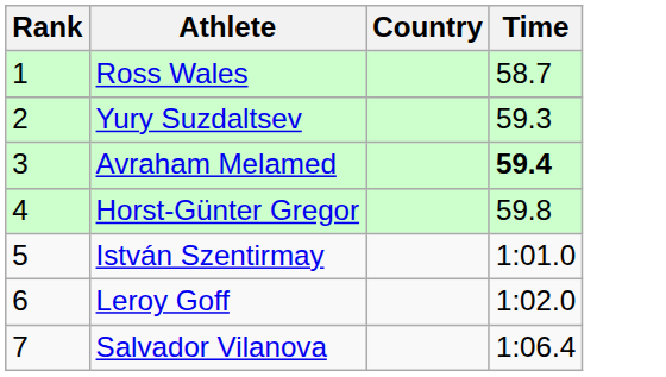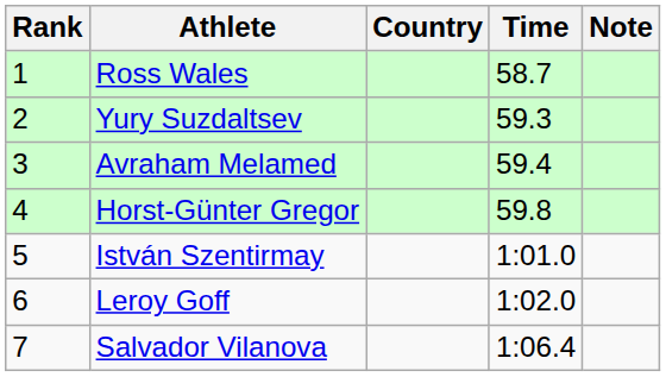 <table class="wikitable sortable">
 <tr>
 <th>Rank</th>
 <th>Athlete</th>
 <th>Country</th>
 <th>Time</th>
+<th>Note</th>
 </tr>
 <tr bgcolor=#CCFFCC>
 <td>1</td>
 <td><a href='#'>Ross Wales</a></td>
 <td></td>
 <td>58.7</td>
+<td></td>
 </tr>
 <tr bgcolor=#CCFFCC>
 <td>2</td>
 <td><a href='#'>Yury Suzdaltsev</a></td>
 <td></td>
 <td>59.3</td>
+<td></td>
 </tr>
 <tr bgcolor=#CCFFCC>
 <td>3</td>
 <td><a href='#'>Avraham Melamed</a></td>
 <td></td>
-<td><strong>59.4</strong></td>
+<td>59.4</td>
+<td></td>
 </tr>
 <tr bgcolor=#CCFFCC>
 <td>4</td>
 <td><a href='#'>Horst-Günter Gregor</a></td>
 <td></td>
 <td>59.8</td>
+<td></td>
 </tr>
 <tr>
 <td>5</td>
 <td><a href='#'>István Szentirmay</a></td>
 <td></td>
 <td>1:01.0</td>
+<td></td>
 </tr>
 <tr>
 <td>6</td>
 <td><a href='#'>Leroy Goff</a></td>
 <td></td>
 <td>1:02.0</td>
+<td></td>
 </tr>
 <tr>
 <td>7</td>
 <td><a href='#'>Salvador Vilanova</a></td>
 <td></td>
 <td>1:06.4</td>
+<td></td>
 </tr>
 </table>
